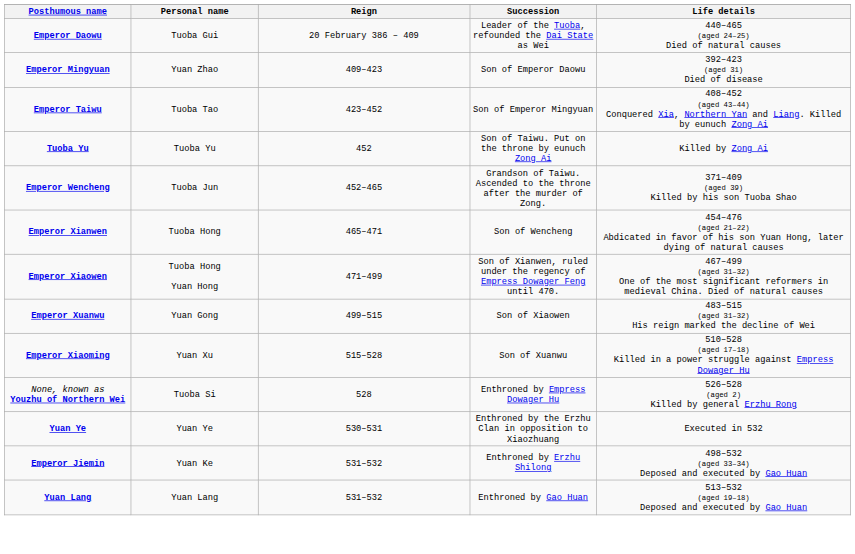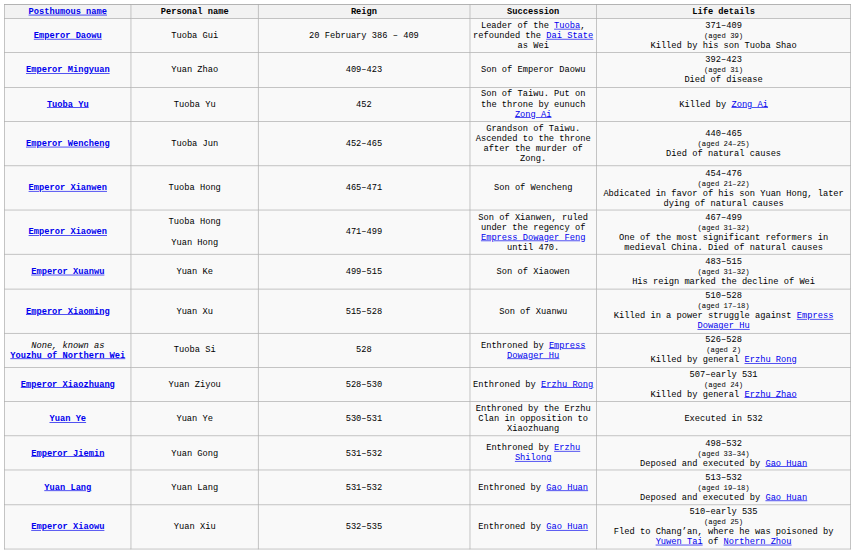 <table class="wikitable plainrowheaders" style="text-align:center; width:100%;">
 <tr>
 </tr>
 <tr>
 <th scope="col" width="15%"><a href='#'>Posthumous name</a></th>
 <th scope="col" width="15%">Personal name</th>
 <th scope="col" width="25%">Reign</th>
 <th scope="col" width="15%">Succession</th>
 <th scope="col" width="30%">Life details</th>
 </tr>
 <tr>
 <td><strong><a href='#'>Emperor Daowu</a></strong><br></td>
 <td>Tuoba Gui<br></td>
 <td>20 February 386 – 409<br><small></small></td>
 <td>Leader of the <a href='#'>Tuoba</a>, refounded the <a href='#'>Dai State</a> as Wei</td>
-<td>440–465<br><small>(aged 24–25)</small><br>Died of natural causes</td>
+<td>371–409<br><small>(aged 39)</small><br>Killed by his son Tuoba Shao</td>
 </tr>
 <tr>
 <td><strong><a href='#'>Emperor Mingyuan</a></strong><br></td>
 <td>Yuan Zhao<br></td>
 <td>409–423<br><small></small></td>
 <td>Son of Emperor Daowu</td>
 <td>392–423<br><small>(aged 31)</small><br>Died of disease</td>
-</tr>
-<tr>
-<td><strong><a href='#'>Emperor Taiwu</a></strong><br></td>
-<td>Tuoba Tao<br></td>
-<td>423–452<br><small></small></td>
-<td>Son of Emperor Mingyuan</td>
-<td>408–452<br><small>(aged 43–44)</small><br>Conquered <a href='#'>Xia</a>, <a href='#'>Northern Yan</a> and <a href='#'>Liang</a>. Killed by eunuch <a href='#'>Zong Ai</a></td>
 </tr>
 <tr>
 <td><strong><a href='#'>Tuoba Yu</a></strong><br></td>
 <td>Tuoba Yu<br></td>
 <td>452<br><small></small></td>
 <td>Son of Taiwu. Put on the throne by eunuch <a href='#'>Zong Ai</a></td>
 <td>Killed by <a href='#'>Zong Ai</a></td>
 </tr>
 <tr>
 <td><strong><a href='#'>Emperor Wencheng</a></strong><br></td>
 <td>Tuoba Jun<br></td>
 <td>452–465<br><small></small></td>
 <td>Grandson of Taiwu. Ascended to the throne after the murder of Zong.</td>
-<td>371–409<br><small>(aged 39)</small><br>Killed by his son Tuoba Shao</td>
+<td>440–465<br><small>(aged 24–25)</small><br>Died of natural causes</td>
 </tr>
 <tr>
 <td><strong><a href='#'>Emperor Xianwen</a></strong><br></td>
 <td>Tuoba Hong<br></td>
 <td>465–471<br><small></small></td>
 <td>Son of Wencheng</td>
 <td>454–476<br><small>(aged 21–22)</small><br>Abdicated in favor of his son Yuan Hong, later dying of natural causes</td>
 </tr>
 <tr>
 <td><strong><a href='#'>Emperor Xiaowen</a></strong><br></td>
 <td>Tuoba Hong<br><br>Yuan Hong<br></td>
 <td>471–499<br><small></small></td>
 <td>Son of Xianwen, ruled under the regency of <a href='#'>Empress Dowager Feng</a> until 470.</td>
 <td>467–499<br><small>(aged 31–32)</small><br>One of the most significant reformers in medieval China. Died of natural causes</td>
 </tr>
 <tr>
 <td><strong><a href='#'>Emperor Xuanwu</a></strong><br></td>
-<td>Yuan Gong<br></td>
+<td>Yuan Ke<br></td>
 <td>499–515<br><small></small></td>
 <td>Son of Xiaowen</td>
 <td>483–515<br><small>(aged 31–32)</small><br>His reign marked the decline of Wei</td>
 </tr>
 <tr>
 <td><strong><a href='#'>Emperor Xiaoming</a></strong><br></td>
 <td>Yuan Xu<br></td>
 <td>515–528<br><small></small></td>
 <td>Son of Xuanwu</td>
 <td>510–528<br><small>(aged 17–18)</small><br>Killed in a power struggle against <a href='#'>Empress Dowager Hu</a></td>
 </tr>
 <tr>
 <td><em>None, known as</em><br><strong><a href='#'>Youzhu of Northern Wei</a></strong><br></td>
 <td>Tuoba Si<br></td>
 <td>528</td>
 <td>Enthroned by <a href='#'>Empress Dowager Hu</a></td>
 <td>526–528<br><small>(aged 2)</small><br>Killed by general <a href='#'>Erzhu Rong</a></td>
 </tr>
 <tr>
+<td><strong><a href='#'>Emperor Xiaozhuang</a></strong><br></td>
+<td>Yuan Ziyou<br></td>
+<td>528–530<br><small></small></td>
+<td>Enthroned by <a href='#'>Erzhu Rong</a></td>
+<td>507–early 531<br><small>(aged 24)</small><br>Killed by general <a href='#'>Erzhu Zhao</a></td>
+</tr>
+<tr>
 <td><strong><a href='#'>Yuan Ye</a></strong><br></td>
 <td>Yuan Ye<br></td>
 <td>530–531<br><small></small></td>
 <td>Enthroned by the Erzhu Clan in opposition to Xiaozhuang</td>
 <td>Executed in 532</td>
 </tr>
 <tr>
 <td><strong><a href='#'>Emperor Jiemin</a></strong><br></td>
-<td>Yuan Ke<br></td>
+<td>Yuan Gong<br></td>
 <td>531–532<br><small></small></td>
 <td>Enthroned by <a href='#'>Erzhu Shilong</a></td>
 <td>498–532<br><small>(aged 33–34)</small><br>Deposed and executed by <a href='#'>Gao Huan</a></td>
 </tr>
 <tr>
 <td><strong><a href='#'>Yuan Lang</a></strong><br></td>
 <td>Yuan Lang<br></td>
 <td>531–532<br><small></small></td>
 <td>Enthroned by <a href='#'>Gao Huan</a></td>
 <td>513–532<br><small>(aged 19–18)</small><br>Deposed and executed by <a href='#'>Gao Huan</a></td>
 </tr>
+<tr>
+<td><strong><a href='#'>Emperor Xiaowu</a></strong><br></td>
+<td>Yuan Xiu<br></td>
+<td>532–535<br><small></small></td>
+<td>Enthroned by <a href='#'>Gao Huan</a></td>
+<td>510–early 535<br><small>(aged 25)</small><br>Fled to Chang’an, where he was poisoned by <a href='#'>Yuwen Tai</a> of <a href='#'>Northern Zhou</a></td>
+</tr>
 </table>
